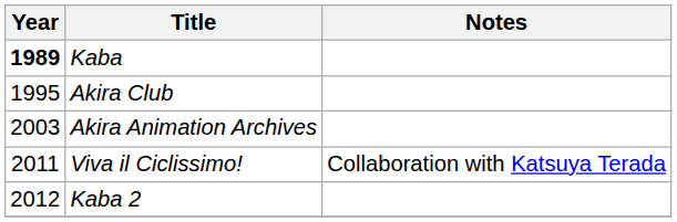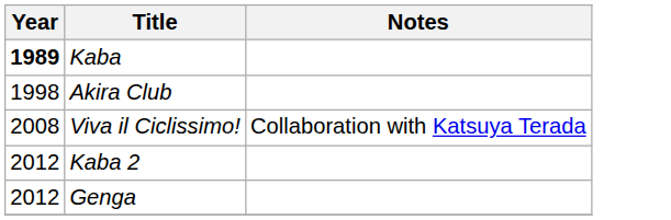 <table class="wikitable" style="background:white;">
 <tr>
 <th>Year</th>
 <th>Title</th>
 <th>Notes</th>
 </tr>
 <tr>
 <td style="text-align:center;"><strong>1989</strong></td>
 <td><em>Kaba</em></td>
 <td></td>
 </tr>
 <tr>
-<td style="text-align:center;">1995</td>
+<td style="text-align:center;">1998</td>
 <td><em>Akira Club</em></td>
 <td></td>
 </tr>
 <tr>
-<td style="text-align:center;">2003</td>
-<td><em>Akira Animation Archives</em></td>
-<td></td>
-</tr>
-<tr>
-<td style="text-align:center;">2011</td>
+<td style="text-align:center;">2008</td>
 <td><em>Viva il Ciclissimo!</em></td>
 <td>Collaboration with <a href='#'>Katsuya Terada</a></td>
 </tr>
 <tr>
 <td style="text-align:center;">2012</td>
 <td><em>Kaba 2</em></td>
 <td></td>
 </tr>
 <tr>
+<td style="text-align:center;">2012</td>
+<td><em>Genga</em></td>
+<td></td>
+</tr>
+<tr>
 </tr>
 </table>
